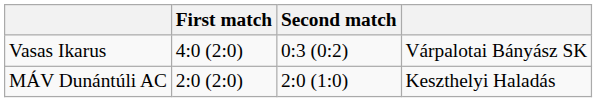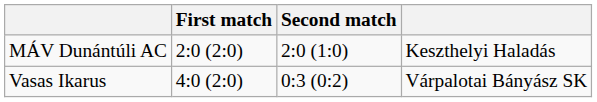 <table class="wikitable">
 <tr>
 <th></th>
 <th>First match</th>
 <th>Second match</th>
 <th></th>
 </tr>
 <tr>
+<td>MÁV Dunántúli AC</td>
+<td>2:0 (2:0)</td>
+<td>2:0 (1:0)</td>
+<td>Keszthelyi Haladás</td>
+</tr>
+<tr>
 <td>Vasas Ikarus</td>
 <td>4:0 (2:0)</td>
 <td>0:3 (0:2)</td>
 <td>Várpalotai Bányász SK</td>
 </tr>
-<tr>
-<td>MÁV Dunántúli AC</td>
-<td>2:0 (2:0)</td>
-<td>2:0 (1:0)</td>
-<td>Keszthelyi Haladás</td>
-</tr>
 </table>
